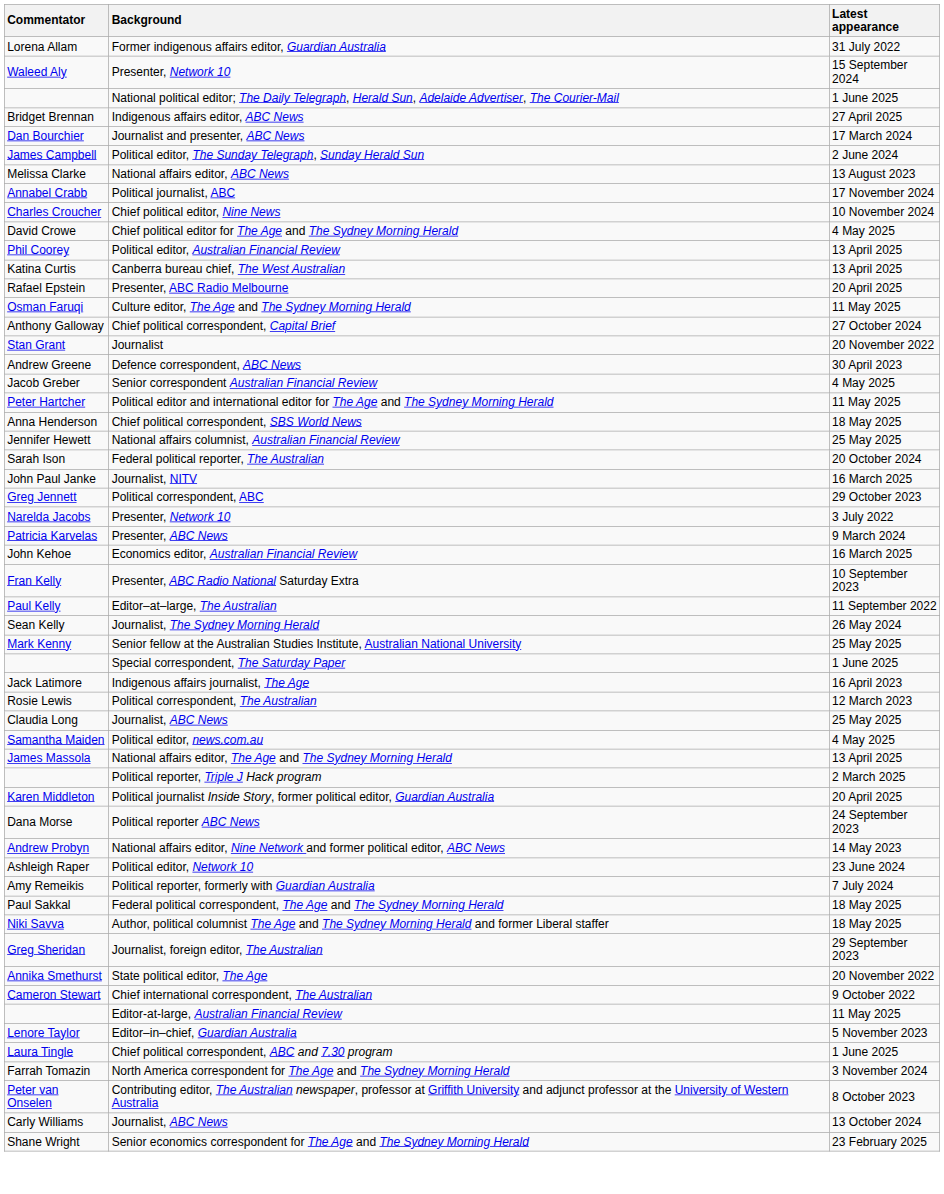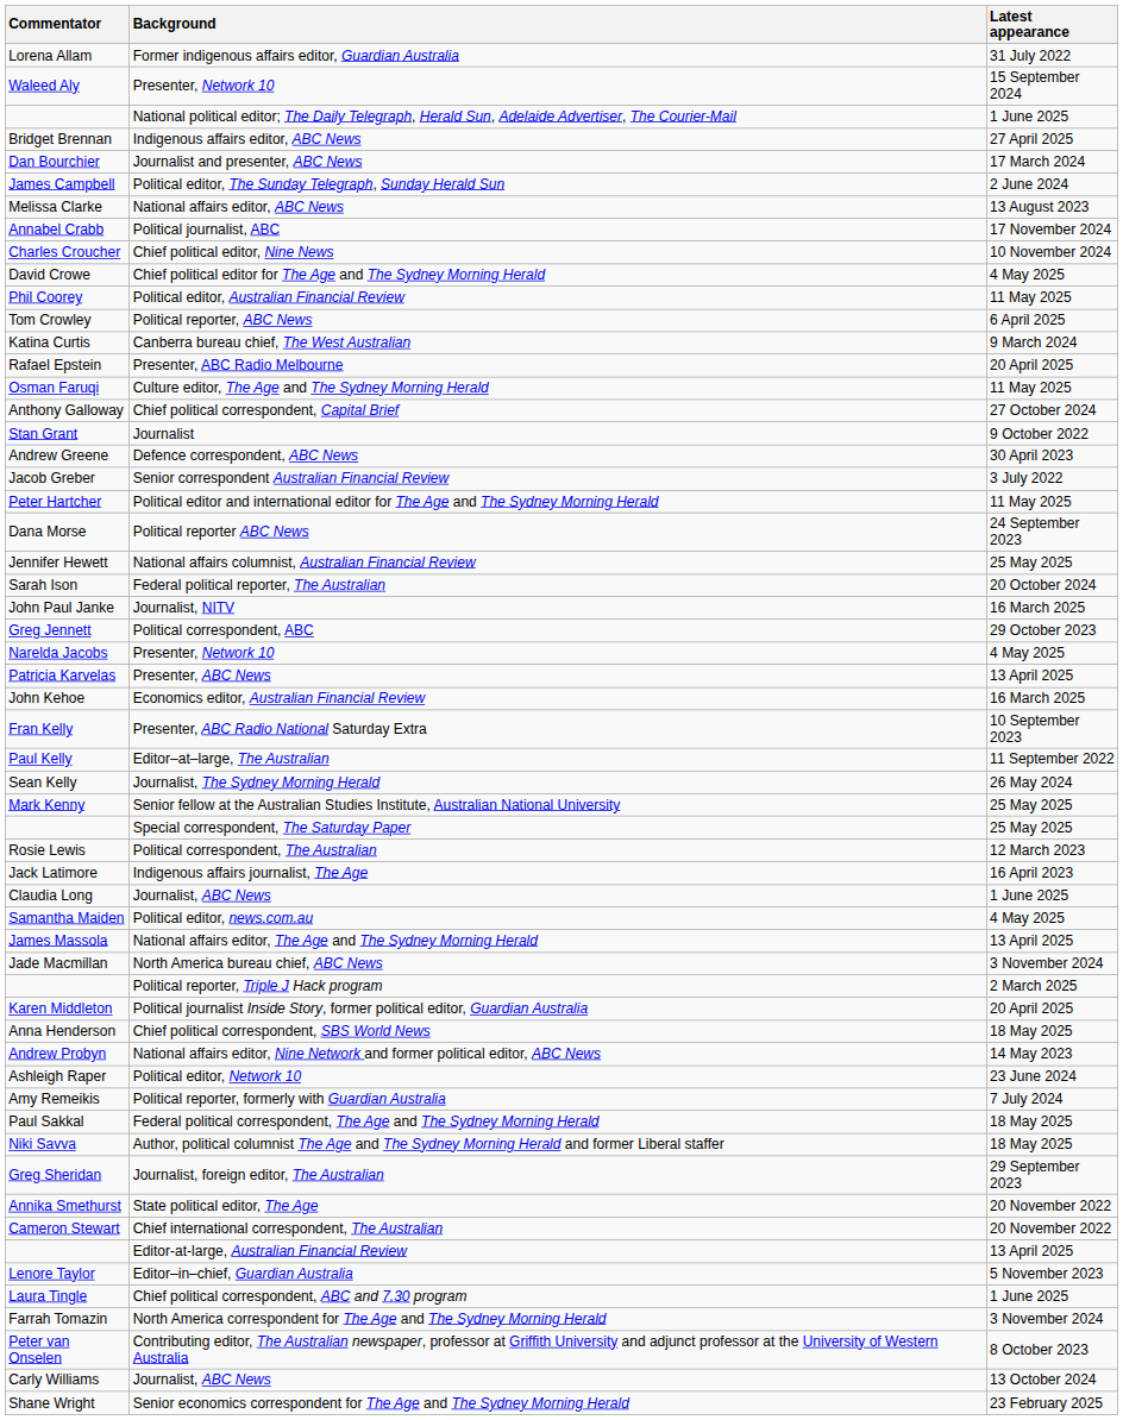 <table class="wikitable sortable">
 <tr>
 <th style="text-align:left;">Commentator</th>
 <th style="text-align:left;">Background</th>
 <th style="text-align:left;">Latest appearance</th>
 </tr>
 <tr>
 <td>Lorena Allam</td>
 <td>Former indigenous affairs editor, <em><a href='#'>Guardian Australia</a></em></td>
 <td>31 July 2022</td>
 </tr>
 <tr>
 <td><a href='#'>Waleed Aly</a></td>
 <td>Presenter, <em><a href='#'>Network 10</a></em></td>
 <td>15 September 2024</td>
 </tr>
 <tr>
 <td></td>
 <td>National political editor; <em><a href='#'>The Daily Telegraph</a></em>, <em><a href='#'>Herald Sun</a></em>, <em><a href='#'>Adelaide Advertiser</a></em>, <em><a href='#'>The Courier-Mail</a></em></td>
 <td>1 June 2025</td>
 </tr>
 <tr>
 <td>Bridget Brennan</td>
 <td>Indigenous affairs editor, <em><a href='#'>ABC News</a> </em></td>
 <td>27 April 2025</td>
 </tr>
 <tr>
 <td><a href='#'>Dan Bourchier</a></td>
 <td>Journalist and presenter, <em><a href='#'>ABC News</a> </em></td>
 <td>17 March 2024</td>
 </tr>
 <tr>
 <td><a href='#'>James Campbell</a></td>
 <td>Political editor, <em><a href='#'>The Sunday Telegraph</a></em>, <em><a href='#'>Sunday Herald Sun</a></em></td>
 <td>2 June 2024</td>
 </tr>
 <tr>
 <td>Melissa Clarke</td>
 <td>National affairs editor, <em><a href='#'>ABC News</a> </em></td>
 <td>13 August 2023</td>
 </tr>
 <tr>
 <td><a href='#'>Annabel Crabb</a></td>
 <td>Political journalist, <a href='#'>ABC</a></td>
 <td>17 November 2024</td>
 </tr>
 <tr>
 <td><a href='#'>Charles Croucher</a></td>
 <td>Chief political editor, <em><a href='#'>Nine News</a></em></td>
 <td>10 November 2024</td>
 </tr>
 <tr>
 <td>David Crowe</td>
 <td>Chief political editor for <em><a href='#'>The Age</a></em> and <em><a href='#'>The Sydney Morning Herald</a></em></td>
 <td>4 May 2025</td>
 </tr>
 <tr>
 <td><a href='#'>Phil Coorey</a></td>
 <td>Political editor, <em><a href='#'>Australian Financial Review</a></em></td>
-<td>13 April 2025</td>
+<td>11 May 2025</td>
+</tr>
+<tr>
+<td>Tom Crowley</td>
+<td>Political reporter, <em><a href='#'>ABC News</a> </em></td>
+<td>6 April 2025</td>
 </tr>
 <tr>
 <td>Katina Curtis</td>
 <td>Canberra bureau chief, <em><a href='#'>The West Australian</a></em></td>
-<td>13 April 2025</td>
+<td>9 March 2024</td>
 </tr>
 <tr>
 <td>Rafael Epstein</td>
 <td>Presenter, <a href='#'>ABC Radio Melbourne</a></td>
 <td>20 April 2025</td>
 </tr>
 <tr>
 <td><a href='#'>Osman Faruqi</a></td>
 <td>Culture editor, <em><a href='#'>The Age</a></em> and <em><a href='#'>The Sydney Morning Herald</a></em></td>
 <td>11 May 2025</td>
 </tr>
 <tr>
 <td>Anthony Galloway</td>
 <td>Chief political correspondent, <em><a href='#'>Capital Brief</a></em></td>
 <td>27 October 2024</td>
 </tr>
 <tr>
 <td><a href='#'>Stan Grant</a></td>
 <td>Journalist</td>
-<td>20 November 2022</td>
+<td>9 October 2022</td>
 </tr>
 <tr>
 <td>Andrew Greene</td>
 <td>Defence correspondent, <em><a href='#'>ABC News</a> </em></td>
 <td>30 April 2023</td>
 </tr>
 <tr>
 <td>Jacob Greber</td>
 <td>Senior correspondent <em><a href='#'>Australian Financial Review</a></em></td>
-<td>4 May 2025</td>
+<td>3 July 2022</td>
 </tr>
 <tr>
 <td><a href='#'>Peter Hartcher</a></td>
 <td>Political editor and international editor for <em><a href='#'>The Age</a></em> and <em><a href='#'>The Sydney Morning Herald</a></em></td>
 <td>11 May 2025</td>
 </tr>
 <tr>
-<td>Anna Henderson</td>
-<td>Chief political correspondent, <em><a href='#'>SBS World News</a></em></td>
-<td>18 May 2025</td>
+<td>Dana Morse</td>
+<td>Political reporter <em><a href='#'>ABC News</a></em></td>
+<td>24 September 2023</td>
 </tr>
 <tr>
 <td>Jennifer Hewett</td>
 <td>National affairs columnist, <em><a href='#'>Australian Financial Review</a></em></td>
 <td>25 May 2025</td>
 </tr>
 <tr>
 <td>Sarah Ison</td>
 <td>Federal political reporter, <em><a href='#'>The Australian</a></em></td>
 <td>20 October 2024</td>
 </tr>
 <tr>
 <td>John Paul Janke</td>
 <td>Journalist, <a href='#'>NITV</a></td>
 <td>16 March 2025</td>
 </tr>
 <tr>
 <td><a href='#'>Greg Jennett</a></td>
 <td>Political correspondent, <a href='#'>ABC</a></td>
 <td>29 October 2023</td>
 </tr>
 <tr>
 <td><a href='#'>Narelda Jacobs</a></td>
 <td>Presenter, <em><a href='#'>Network 10</a></em></td>
-<td>3 July 2022</td>
+<td>4 May 2025</td>
 </tr>
 <tr>
 <td><a href='#'>Patricia Karvelas</a></td>
 <td>Presenter, <em><a href='#'>ABC News</a> </em></td>
-<td>9 March 2024</td>
+<td>13 April 2025</td>
 </tr>
 <tr>
 <td>John Kehoe</td>
 <td>Economics editor, <em><a href='#'>Australian Financial Review</a></em></td>
 <td>16 March 2025</td>
 </tr>
 <tr>
 <td><a href='#'>Fran Kelly</a></td>
 <td>Presenter,<em> <a href='#'>ABC Radio National</a></em> Saturday Extra</td>
 <td>10 September 2023</td>
 </tr>
 <tr>
 <td><a href='#'>Paul Kelly</a></td>
 <td>Editor–at–large, <em><a href='#'>The Australian</a></em></td>
 <td>11 September 2022</td>
 </tr>
 <tr>
 <td>Sean Kelly</td>
 <td>Journalist, <em><a href='#'>The Sydney Morning Herald</a></em></td>
 <td>26 May 2024</td>
 </tr>
 <tr>
 <td><a href='#'>Mark Kenny</a></td>
 <td>Senior fellow at the Australian Studies Institute, <a href='#'>Australian National University</a></td>
 <td>25 May 2025</td>
 </tr>
 <tr>
 <td></td>
 <td>Special correspondent, <em><a href='#'>The Saturday Paper</a></em></td>
-<td>1 June 2025</td>
+<td>25 May 2025</td>
+</tr>
+<tr>
+<td>Rosie Lewis</td>
+<td>Political correspondent, <em><a href='#'>The Australian</a> </em></td>
+<td>12 March 2023</td>
 </tr>
 <tr>
 <td>Jack Latimore</td>
 <td>Indigenous affairs journalist, <em><a href='#'>The Age</a></em></td>
 <td>16 April 2023</td>
 </tr>
 <tr>
-<td>Rosie Lewis</td>
-<td>Political correspondent, <em><a href='#'>The Australian</a> </em></td>
-<td>12 March 2023</td>
-</tr>
-<tr>
 <td>Claudia Long</td>
 <td>Journalist, <em><a href='#'>ABC News</a> </em></td>
-<td>25 May 2025</td>
+<td>1 June 2025</td>
 </tr>
 <tr>
 <td><a href='#'>Samantha Maiden</a></td>
 <td>Political editor, <em><a href='#'>news.com.au</a></em></td>
 <td>4 May 2025</td>
 </tr>
 <tr>
 <td><a href='#'>James Massola</a></td>
 <td>National affairs editor, <em><a href='#'>The Age</a></em> and <em><a href='#'>The Sydney Morning Herald</a></em></td>
 <td>13 April 2025</td>
 </tr>
 <tr>
+<td>Jade Macmillan</td>
+<td>North America bureau chief, <em><a href='#'>ABC News</a> </em></td>
+<td>3 November 2024</td>
+</tr>
+<tr>
 <td></td>
 <td>Political reporter, <em><a href='#'>Triple J</a> Hack program</em></td>
 <td>2 March 2025</td>
 </tr>
 <tr>
 <td><a href='#'>Karen Middleton</a></td>
 <td>Political journalist <em>Inside Story</em>, former political editor, <em><a href='#'>Guardian Australia</a></em></td>
 <td>20 April 2025</td>
 </tr>
 <tr>
-<td>Dana Morse</td>
-<td>Political reporter <em><a href='#'>ABC News</a></em></td>
-<td>24 September 2023</td>
+<td>Anna Henderson</td>
+<td>Chief political correspondent, <em><a href='#'>SBS World News</a></em></td>
+<td>18 May 2025</td>
 </tr>
 <tr>
 <td><a href='#'>Andrew Probyn</a></td>
 <td>National affairs editor, <em><a href='#'>Nine Network </a></em> and former political editor, <em><a href='#'>ABC News</a></em></td>
 <td>14 May 2023</td>
 </tr>
 <tr>
 <td>Ashleigh Raper</td>
 <td>Political editor, <em><a href='#'>Network 10</a></em></td>
 <td>23 June 2024</td>
 </tr>
 <tr>
 <td>Amy Remeikis</td>
 <td>Political reporter, formerly with <em><a href='#'>Guardian Australia</a></em></td>
 <td>7 July 2024</td>
 </tr>
 <tr>
 <td>Paul Sakkal</td>
 <td>Federal political correspondent, <em><a href='#'>The Age</a></em> and <em><a href='#'>The Sydney Morning Herald</a></em></td>
 <td>18 May 2025</td>
 </tr>
 <tr>
 <td><a href='#'>Niki Savva</a></td>
 <td>Author, political columnist <em><a href='#'>The Age</a></em> and <em><a href='#'>The Sydney Morning Herald</a></em> and former Liberal staffer</td>
 <td>18 May 2025</td>
 </tr>
 <tr>
 <td><a href='#'>Greg Sheridan</a></td>
 <td>Journalist, foreign editor, <em><a href='#'>The Australian</a></em></td>
 <td>29 September 2023</td>
 </tr>
 <tr>
 <td><a href='#'>Annika Smethurst</a></td>
 <td>State political editor, <em><a href='#'>The Age</a></em></td>
 <td>20 November 2022</td>
 </tr>
 <tr>
 <td><a href='#'>Cameron Stewart</a></td>
 <td>Chief international correspondent, <em><a href='#'>The Australian</a></em></td>
-<td>9 October 2022</td>
+<td>20 November 2022</td>
 </tr>
 <tr>
 <td></td>
 <td>Editor-at-large, <em><a href='#'>Australian Financial Review</a></em></td>
-<td>11 May 2025</td>
+<td>13 April 2025</td>
 </tr>
 <tr>
 <td><a href='#'>Lenore Taylor</a></td>
 <td>Editor–in–chief, <em><a href='#'>Guardian Australia</a></em></td>
 <td>5 November 2023</td>
 </tr>
 <tr>
 <td><a href='#'>Laura Tingle</a></td>
 <td>Chief political correspondent, <em><a href='#'>ABC</a> and <a href='#'>7.30</a> program</em></td>
 <td>1 June 2025</td>
 </tr>
 <tr>
 <td>Farrah Tomazin</td>
 <td>North America correspondent for <em><a href='#'>The Age</a></em> and <em><a href='#'>The Sydney Morning Herald</a></em></td>
 <td>3 November 2024</td>
 </tr>
 <tr>
 <td><a href='#'>Peter van Onselen</a></td>
 <td>Contributing editor, <em><a href='#'>The Australian</a> newspaper</em>, professor at <a href='#'>Griffith University</a> and adjunct professor at the <a href='#'>University of Western Australia</a></td>
 <td>8 October 2023</td>
 </tr>
 <tr>
 <td>Carly Williams</td>
 <td>Journalist, <em><a href='#'>ABC News</a> </em></td>
 <td>13 October 2024</td>
 </tr>
 <tr>
 <td>Shane Wright</td>
 <td>Senior economics correspondent for <em><a href='#'>The Age</a></em> and <em><a href='#'>The Sydney Morning Herald</a></em></td>
 <td>23 February 2025</td>
 </tr>
 </table>
